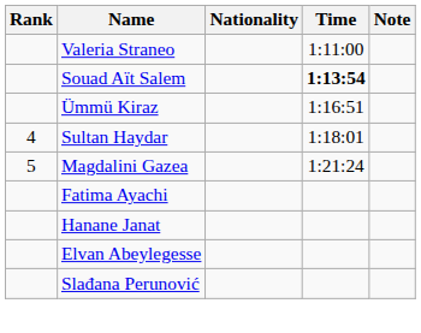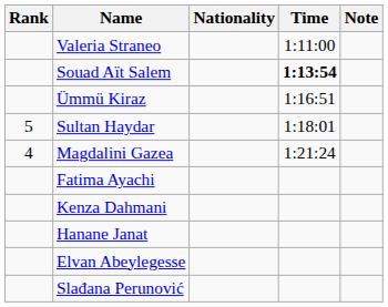 <table class="wikitable sortable" style="text-align:center">
 <tr>
 <th>Rank</th>
 <th>Name</th>
 <th>Nationality</th>
 <th>Time</th>
 <th>Note</th>
 </tr>
 <tr>
 <td></td>
 <td align="left"><a href='#'>Valeria Straneo</a></td>
 <td align="left"></td>
 <td>1:11:00</td>
 <td></td>
 </tr>
 <tr>
 <td></td>
 <td align="left"><a href='#'>Souad Aït Salem</a></td>
 <td align="left"></td>
 <td><strong>1:13:54</strong></td>
 <td></td>
 </tr>
 <tr>
 <td></td>
 <td align="left"><a href='#'>Ümmü Kiraz</a></td>
 <td align="left"></td>
 <td>1:16:51</td>
 <td></td>
 </tr>
 <tr>
-<td>4</td>
+<td>5</td>
 <td align="left"><a href='#'>Sultan Haydar</a></td>
 <td align="left"></td>
 <td>1:18:01</td>
 <td></td>
 </tr>
 <tr>
-<td>5</td>
+<td>4</td>
 <td align="left"><a href='#'>Magdalini Gazea</a></td>
 <td align="left"></td>
 <td>1:21:24</td>
 <td></td>
 </tr>
 <tr>
 <td></td>
 <td align="left"><a href='#'>Fatima Ayachi</a></td>
+<td align="left"></td>
+<td></td>
+<td></td>
+</tr>
+<tr>
+<td></td>
+<td align="left"><a href='#'>Kenza Dahmani</a></td>
 <td align="left"></td>
 <td></td>
 <td></td>
 </tr>
 <tr>
 <td></td>
 <td align="left"><a href='#'>Hanane Janat</a></td>
 <td align="left"></td>
 <td></td>
 <td></td>
 </tr>
 <tr>
 <td></td>
 <td align="left"><a href='#'>Elvan Abeylegesse</a></td>
 <td align="left"></td>
 <td></td>
 <td></td>
 </tr>
 <tr>
 <td></td>
 <td align="left"><a href='#'>Slađana Perunović</a></td>
 <td align="left"></td>
 <td></td>
 <td></td>
 </tr>
 </table>
